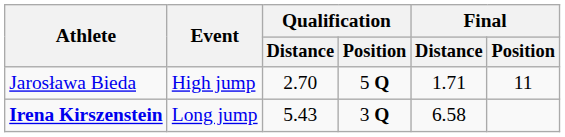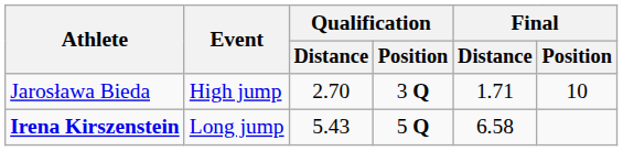 <table class=wikitable style="font-size:90%">
 <tr>
 <th rowspan="2">Athlete</th>
 <th rowspan="2">Event</th>
 <th colspan="2">Qualification</th>
 <th colspan="2">Final</th>
 </tr>
 <tr style="font-size:95%">
 <th>Distance</th>
 <th>Position</th>
 <th>Distance</th>
 <th>Position</th>
 </tr>
 <tr align=center>
 <td align=left><a href='#'>Jarosława Bieda</a></td>
 <td align=left><a href='#'>High jump</a></td>
 <td>2.70</td>
-<td>5 <strong>Q</strong></td>
+<td>3 <strong>Q</strong></td>
 <td>1.71</td>
-<td>11</td>
+<td>10</td>
 </tr>
 <tr align=center>
 <td align=left><strong><a href='#'>Irena Kirszenstein</a></strong></td>
 <td align=left rowspan=3><a href='#'>Long jump</a></td>
 <td>5.43</td>
-<td>3 <strong>Q</strong></td>
+<td>5 <strong>Q</strong></td>
 <td>6.58</td>
 <td></td>
 </tr>
 </table>
